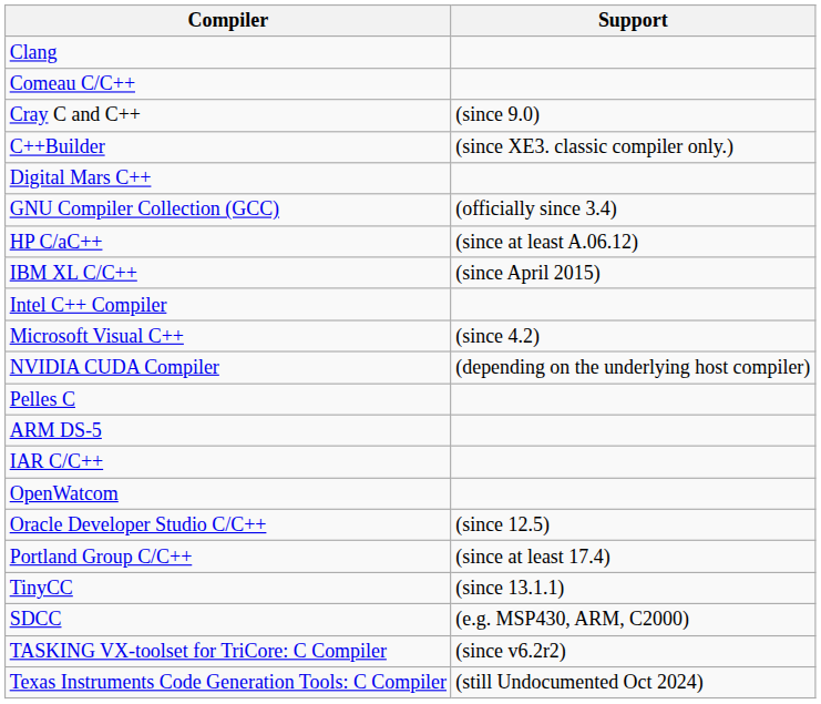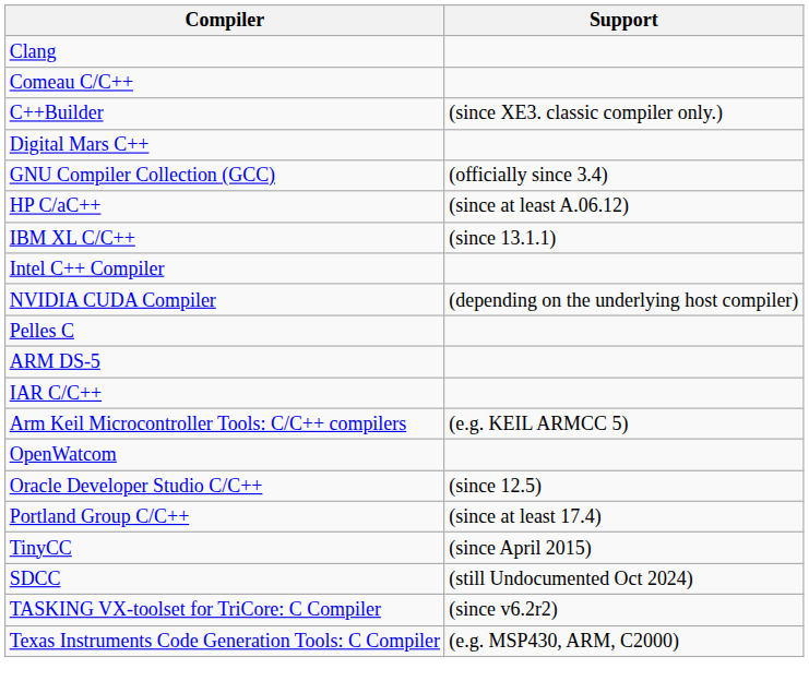 <table class="wikitable sortable">
 <tr>
 <th>Compiler</th>
 <th>Support</th>
 </tr>
 <tr>
 <td><a href='#'>Clang</a></td>
 <td></td>
 </tr>
 <tr>
 <td><a href='#'>Comeau C/C++</a></td>
 <td></td>
-</tr>
-<tr>
-<td><a href='#'>Cray</a> C and C++</td>
-<td> (since 9.0)</td>
 </tr>
 <tr>
 <td><a href='#'>C++Builder</a></td>
 <td> (since XE3.  classic compiler only.)</td>
 </tr>
 <tr>
 <td><a href='#'>Digital Mars C++</a></td>
 <td></td>
 </tr>
 <tr>
 <td><a href='#'>GNU Compiler Collection (GCC)</a></td>
 <td> (officially since 3.4)</td>
 </tr>
 <tr>
 <td><a href='#'>HP C/aC++</a></td>
 <td> (since at least A.06.12)</td>
 </tr>
 <tr>
 <td><a href='#'>IBM XL C/C++</a></td>
-<td> (since April 2015)</td>
+<td> (since 13.1.1)</td>
 </tr>
 <tr>
 <td><a href='#'>Intel C++ Compiler</a></td>
 <td></td>
-</tr>
-<tr>
-<td><a href='#'>Microsoft Visual C++</a></td>
-<td> (since 4.2)</td>
 </tr>
 <tr>
 <td><a href='#'>NVIDIA CUDA Compiler</a></td>
 <td> (depending on the underlying host compiler)</td>
 </tr>
 <tr>
 <td><a href='#'>Pelles C</a></td>
 <td></td>
 </tr>
 <tr>
 <td><a href='#'>ARM DS-5</a></td>
 <td></td>
 </tr>
 <tr>
 <td><a href='#'>IAR C/C++</a></td>
 <td></td>
 </tr>
 <tr>
+<td><a href='#'>Arm Keil Microcontroller Tools: C/C++ compilers</a></td>
+<td> (e.g. KEIL ARMCC 5)</td>
+</tr>
+<tr>
 <td><a href='#'>OpenWatcom</a></td>
 <td></td>
 </tr>
 <tr>
 <td><a href='#'>Oracle Developer Studio C/C++</a></td>
 <td> (since 12.5)</td>
 </tr>
 <tr>
 <td><a href='#'>Portland Group C/C++</a></td>
 <td> (since at least 17.4)</td>
 </tr>
 <tr>
 <td><a href='#'>TinyCC</a></td>
-<td> (since 13.1.1)</td>
+<td> (since April 2015)</td>
 </tr>
 <tr>
 <td><a href='#'>SDCC</a></td>
-<td> (e.g. MSP430, ARM, C2000)</td>
+<td>(still Undocumented  Oct 2024)</td>
 </tr>
 <tr>
 <td><a href='#'>TASKING VX-toolset for TriCore: C Compiler</a></td>
 <td> (since v6.2r2)</td>
 </tr>
 <tr>
 <td><a href='#'>Texas Instruments Code Generation Tools: C Compiler</a></td>
-<td>(still Undocumented  Oct 2024)</td>
+<td> (e.g. MSP430, ARM, C2000)</td>
 </tr>
 </table>
